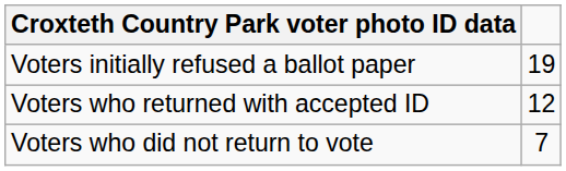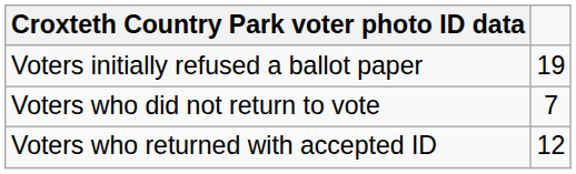 <table class="wikitable">
 <tr>
 <th>Croxteth Country Park voter photo ID data</th>
 </tr>
 <tr>
 <td style="text-align:left">Voters initially refused a ballot paper</td>
 <td style="text-align:center">19</td>
 </tr>
 <tr>
+<td style="text-align:left">Voters who did not return to vote</td>
+<td style="text-align:center">7</td>
+</tr>
+<tr>
 <td style="text-align:left">Voters who returned with accepted ID</td>
 <td style="text-align:center">12</td>
 </tr>
-<tr>
-<td style="text-align:left">Voters who did not return to vote</td>
-<td style="text-align:center">7</td>
-</tr>
 </table>
